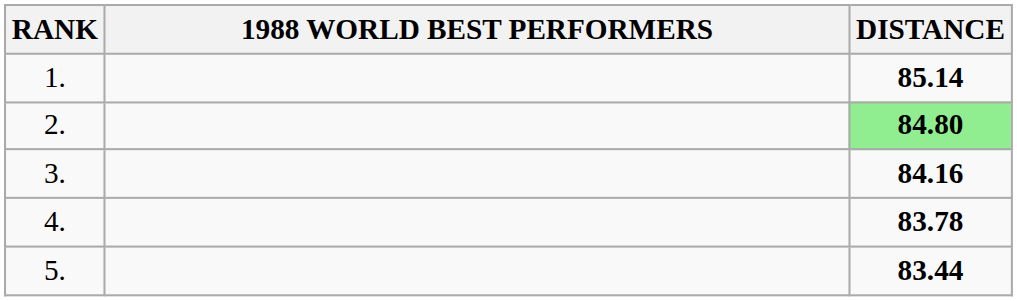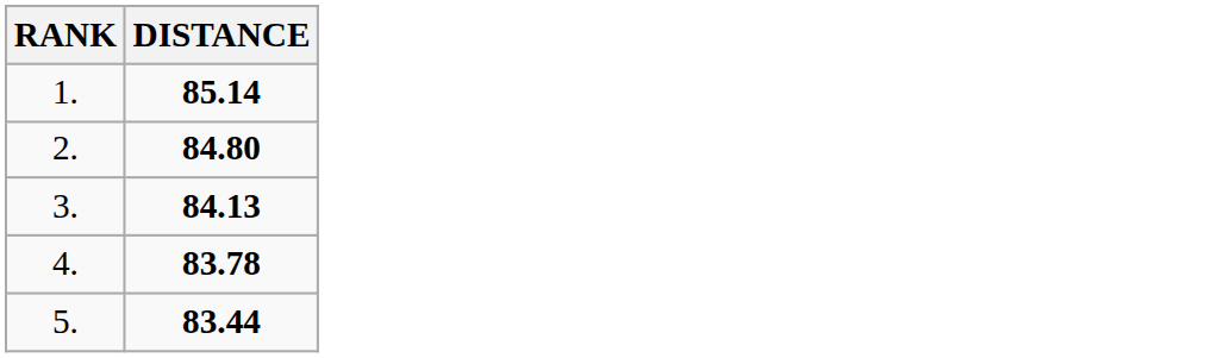 <table class="wikitable" style="border-collapse: collapse; font-size: 90%;">
 <tr>
 <th>RANK</th>
-<th align="center" style="width: 25em">1988 WORLD BEST PERFORMERS</th>
 <th align="center" style="width: 5em">DISTANCE</th>
 </tr>
 <tr>
 <td align="center">1.</td>
-<td></td>
 <td align="center"><strong>85.14</strong></td>
 </tr>
 <tr>
 <td align="center">2.</td>
-<td></td>
-<td align="center" style="background: lightgreen;"><strong>84.80</strong></td>
+<td align="center"><strong>84.80</strong></td>
 </tr>
 <tr>
 <td align="center">3.</td>
-<td></td>
-<td align="center"><strong>84.16</strong></td>
+<td align="center"><strong>84.13</strong></td>
 </tr>
 <tr>
 <td align="center">4.</td>
-<td></td>
 <td align="center"><strong>83.78</strong></td>
 </tr>
 <tr>
 <td align="center">5.</td>
-<td></td>
 <td align="center"><strong>83.44</strong></td>
 </tr>
 </table>
